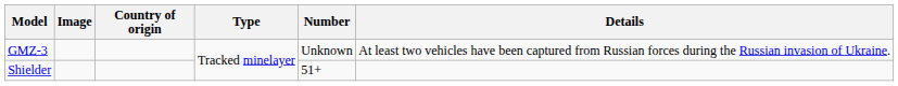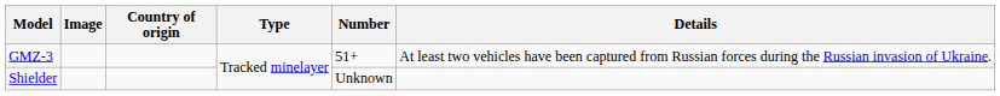 <table class="wikitable sortable">
 <tr>
 <th>Model</th>
 <th>Image</th>
 <th style="width:115px;">Country of origin</th>
 <th>Type</th>
 <th>Number</th>
 <th>Details</th>
 </tr>
 <tr>
 <td><a href='#'>GMZ-3</a></td>
 <td></td>
 <td></td>
 <td rowspan="2">Tracked <a href='#'>minelayer</a></td>
-<td>Unknown</td>
+<td>51+</td>
 <td>At least two vehicles have been captured from Russian forces during the <a href='#'>Russian invasion of Ukraine</a>.</td>
 </tr>
 <tr>
 <td><a href='#'>Shielder</a></td>
 <td></td>
 <td></td>
-<td>51+</td>
+<td>Unknown</td>
 <td></td>
 </tr>
 </table>
